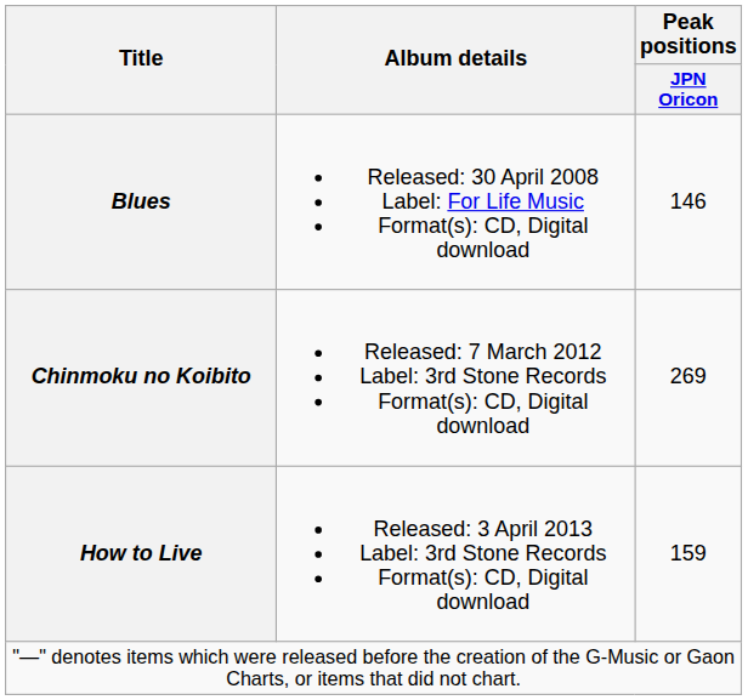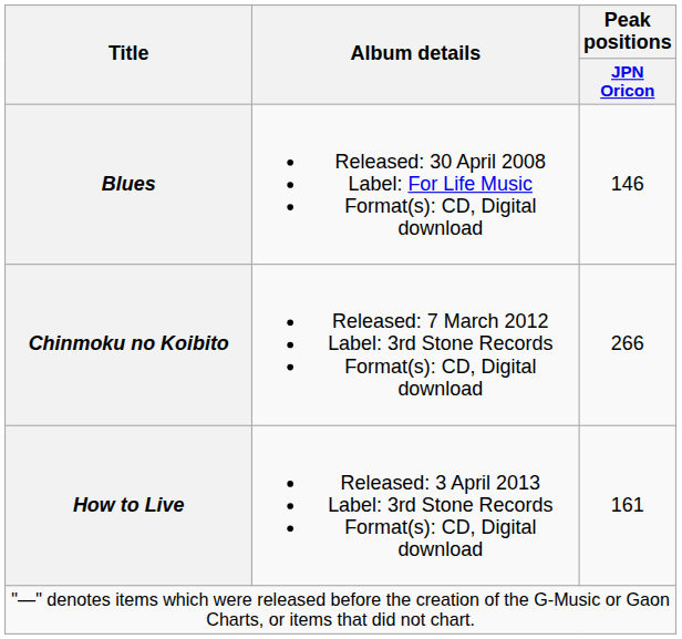 <table class="wikitable plainrowheaders" style="text-align:center;">
 <tr>
 <th style="width:12em;" rowspan="2">Title</th>
 <th style="width:16em;" rowspan="2">Album details</th>
 <th colspan="1">Peak positions</th>
 </tr>
 <tr>
 <th style="width:3em;font-size:85%"><a href='#'>JPN<br>Oricon</a><br></th>
 </tr>
 <tr>
 <th scope="row"><em>Blues</em></th>
 <td><br><ul><li>Released: 30 April 2008</li><li>Label: <a href='#'>For Life Music</a></li><li>Format(s): CD, Digital download</li></ul></td>
 <td>146</td>
 </tr>
 <tr>
 <th scope="row"><em>Chinmoku no Koibito</em></th>
 <td><br><ul><li>Released: 7 March 2012</li><li>Label: 3rd Stone Records</li><li>Format(s): CD, Digital download</li></ul></td>
-<td>269</td>
+<td>266</td>
 </tr>
 <tr>
 <th scope="row"><em>How to Live</em></th>
 <td><br><ul><li>Released: 3 April 2013</li><li>Label: 3rd Stone Records</li><li>Format(s): CD, Digital download</li></ul></td>
-<td>159</td>
+<td>161</td>
 </tr>
 <tr>
 <td colspan="6" align="center" style="font-size:90%;">"—" denotes items which were released before the creation of the G-Music or Gaon Charts, or items that did not chart.</td>
 </tr>
 </table>
